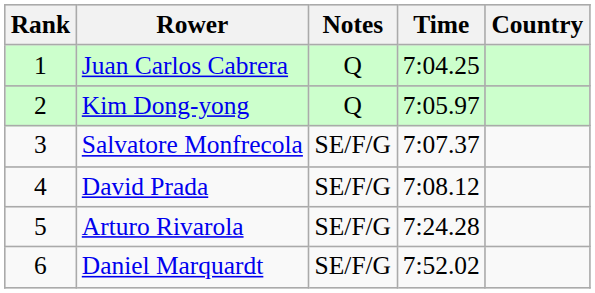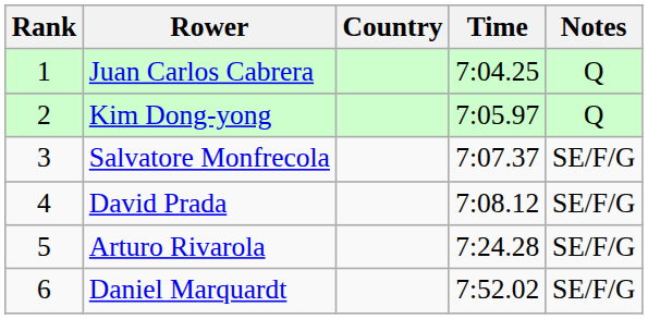 <table class="wikitable" style="text-align:center">
 <tr>
 <th>Rank</th>
 <th>Rower</th>
+<th>Country</th>
+<th>Time</th>
 <th>Notes</th>
-<th>Time</th>
-<th>Country</th>
 </tr>
 <tr bgcolor=ccffcc>
 <td>1</td>
 <td align="left"><a href='#'>Juan Carlos Cabrera</a></td>
+<td align="left"></td>
+<td>7:04.25</td>
 <td>Q</td>
-<td>7:04.25</td>
-<td align="left"></td>
 </tr>
 <tr bgcolor=ccffcc>
 <td>2</td>
 <td align="left"><a href='#'>Kim Dong-yong</a></td>
+<td align="left"></td>
+<td>7:05.97</td>
 <td>Q</td>
-<td>7:05.97</td>
-<td align="left"></td>
 </tr>
 <tr>
 <td>3</td>
 <td align="left"><a href='#'>Salvatore Monfrecola</a></td>
+<td align="left"></td>
+<td>7:07.37</td>
 <td>SE/F/G</td>
-<td>7:07.37</td>
-<td align="left"></td>
 </tr>
 <tr>
 <td>4</td>
 <td align="left"><a href='#'>David Prada</a></td>
+<td align="left"></td>
+<td>7:08.12</td>
 <td>SE/F/G</td>
-<td>7:08.12</td>
-<td align="left"></td>
 </tr>
 <tr>
 <td>5</td>
 <td align="left"><a href='#'>Arturo Rivarola</a></td>
+<td align="left"></td>
+<td>7:24.28</td>
 <td>SE/F/G</td>
-<td>7:24.28</td>
-<td align="left"></td>
 </tr>
 <tr>
 <td>6</td>
 <td align="left"><a href='#'>Daniel Marquardt</a></td>
+<td align="left"></td>
+<td>7:52.02</td>
 <td>SE/F/G</td>
-<td>7:52.02</td>
-<td align="left"></td>
 </tr>
 </table>
